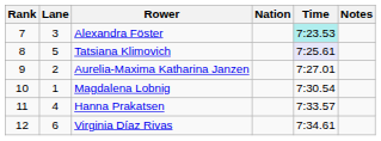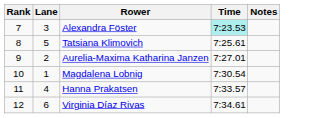 <table class="wikitable sortable" style="text-align:center">
 <tr>
 <th>Rank</th>
 <th>Lane</th>
 <th>Rower</th>
-<th>Nation</th>
 <th>Time</th>
 <th>Notes</th>
 </tr>
 <tr>
 <td>7</td>
 <td>3</td>
 <td align=left><a href='#'>Alexandra Föster</a></td>
-<td align=left></td>
 <td style="background: paleturquoise;">7:23.53</td>
 <td></td>
 </tr>
 <tr>
 <td>8</td>
 <td>5</td>
 <td align=left><a href='#'>Tatsiana Klimovich</a></td>
-<td align=left></td>
-<td style="background: lavender;">7:25.61</td>
+<td>7:25.61</td>
 <td></td>
 </tr>
 <tr>
 <td>9</td>
 <td>2</td>
 <td align=left><a href='#'>Aurelia-Maxima Katharina Janzen</a></td>
-<td align=left></td>
 <td>7:27.01</td>
 <td></td>
 </tr>
 <tr>
 <td>10</td>
 <td>1</td>
 <td align=left><a href='#'>Magdalena Lobnig</a></td>
-<td align=left></td>
 <td>7:30.54</td>
 <td></td>
 </tr>
 <tr>
 <td>11</td>
 <td>4</td>
 <td align=left><a href='#'>Hanna Prakatsen</a></td>
-<td align=left></td>
 <td>7:33.57</td>
 <td></td>
 </tr>
 <tr>
 <td>12</td>
 <td>6</td>
 <td align=left><a href='#'>Virginia Díaz Rivas</a></td>
-<td align=left></td>
 <td>7:34.61</td>
 <td></td>
 </tr>
 </table>
